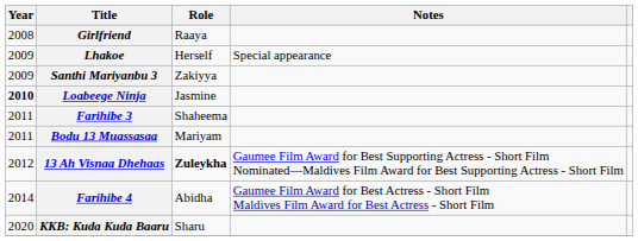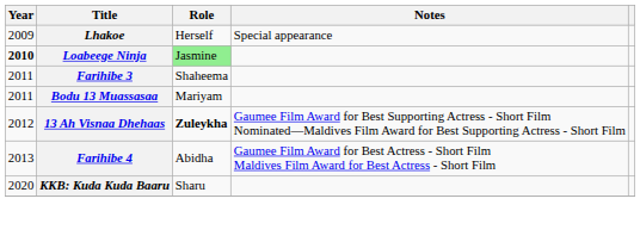 <table class="wikitable sortable plainrowheaders">
 <tr style="background:#ccc; text-align:center;">
 <th scope="col">Year</th>
 <th scope="col">Title</th>
 <th scope="col">Role</th>
 <th scope="col">Notes</th>
 <th scope="col" class="unsortable"></th>
 </tr>
 <tr>
-<td>2008</td>
-<th scope="row"><em>Girlfriend</em></th>
-<td>Raaya</td>
-<td></td>
-<td></td>
-</tr>
-<tr>
 <td>2009</td>
 <th scope="row"><em>Lhakoe</em></th>
 <td>Herself</td>
 <td>Special appearance</td>
 <td style="text-align: center;"></td>
 </tr>
 <tr>
-<td>2009</td>
-<th scope="row"><em>Santhi Mariyanbu 3</em></th>
-<td>Zakiyya</td>
-<td></td>
-<td style="text-align: center;"></td>
-</tr>
-<tr>
 <td><strong>2010</strong></td>
 <th scope="row"><em><a href='#'>Loabeege Ninja</a></em></th>
-<td>Jasmine</td>
+<td style="background: lightgreen;">Jasmine</td>
 <td></td>
 <td style="text-align: center;"></td>
 </tr>
 <tr>
 <td>2011</td>
 <th scope="row"><em><a href='#'>Farihibe 3</a></em></th>
 <td>Shaheema</td>
 <td></td>
 <td style="text-align: center;"></td>
 </tr>
 <tr>
 <td>2011</td>
 <th scope="row"><em><a href='#'>Bodu 13 Muassasaa</a></em></th>
 <td>Mariyam</td>
 <td></td>
 <td style="text-align: center;"></td>
 </tr>
 <tr>
 <td>2012</td>
 <th scope="row"><em><a href='#'>13 Ah Visnaa Dhehaas</a></em></th>
 <td><strong>Zuleykha</strong></td>
 <td><a href='#'>Gaumee Film Award</a> for Best Supporting Actress - Short Film<br>Nominated—Maldives Film Award for Best Supporting Actress - Short Film</td>
 <td style="text-align: center;"></td>
 </tr>
 <tr>
-<td>2014</td>
+<td>2013</td>
 <th scope="row"><em><a href='#'>Farihibe 4</a></em></th>
 <td>Abidha</td>
 <td><a href='#'>Gaumee Film Award</a> for Best Actress - Short Film<br><a href='#'>Maldives Film Award for Best Actress</a> - Short Film</td>
 <td style="text-align: center;"></td>
 </tr>
 <tr>
 <td>2020</td>
 <th scope="row"><em>KKB: Kuda Kuda Baaru</em></th>
 <td>Sharu</td>
 <td></td>
 <td style="text-align: center;"></td>
 </tr>
 <tr>
 </tr>
 </table>
